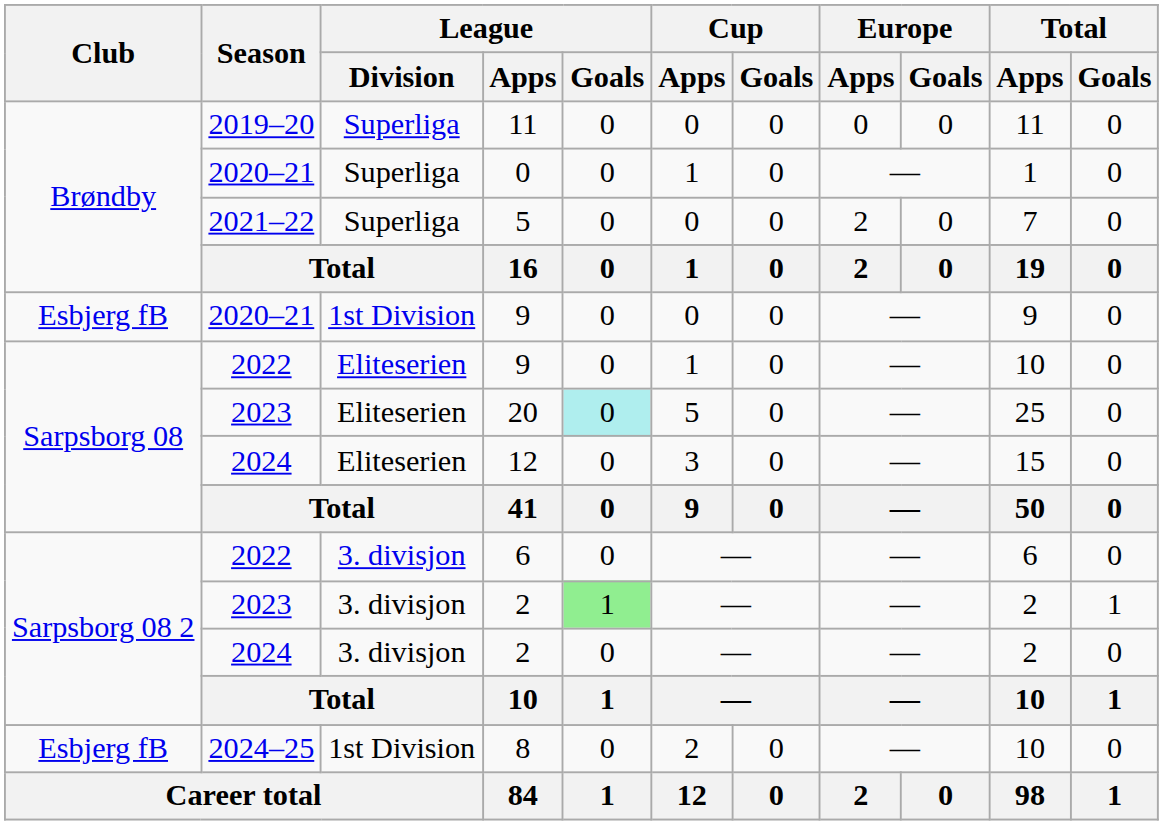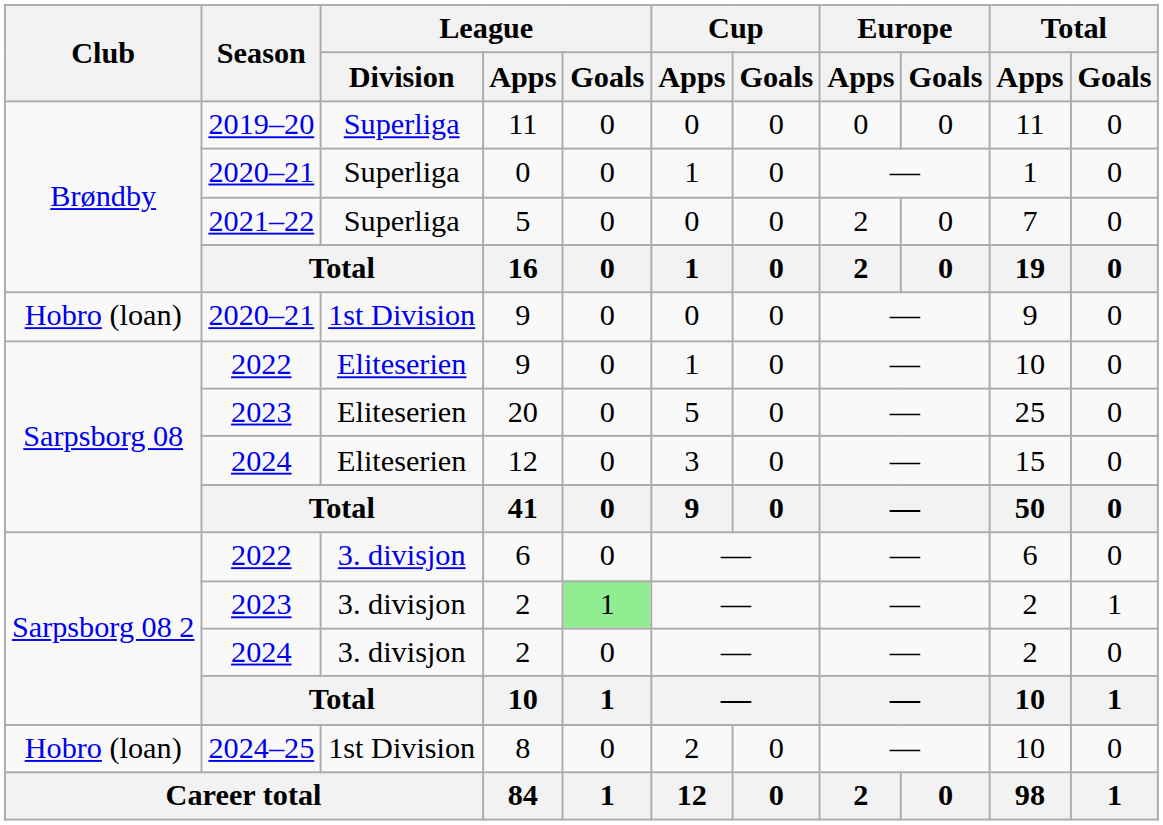 <table class="wikitable" style="text-align: center">
 <tr>
 <th rowspan="2">Club</th>
 <th rowspan="2">Season</th>
 <th colspan="3">League</th>
 <th colspan="2">Cup</th>
 <th colspan="2">Europe</th>
 <th colspan="3">Total</th>
 </tr>
 <tr>
 <th>Division</th>
 <th>Apps</th>
 <th>Goals</th>
 <th>Apps</th>
 <th>Goals</th>
 <th>Apps</th>
 <th>Goals</th>
 <th>Apps</th>
 <th>Goals</th>
 </tr>
 <tr>
 <td rowspan="4"><a href='#'>Brøndby</a></td>
 <td><a href='#'>2019–20</a></td>
 <td><a href='#'>Superliga</a></td>
 <td>11</td>
 <td>0</td>
 <td>0</td>
 <td>0</td>
 <td>0</td>
 <td>0</td>
 <td>11</td>
 <td>0</td>
 </tr>
 <tr>
 <td><a href='#'>2020–21</a></td>
 <td>Superliga</td>
 <td>0</td>
 <td>0</td>
 <td>1</td>
 <td>0</td>
 <td colspan="2">—</td>
 <td>1</td>
 <td>0</td>
 </tr>
 <tr>
 <td><a href='#'>2021–22</a></td>
 <td>Superliga</td>
 <td>5</td>
 <td>0</td>
 <td>0</td>
 <td>0</td>
 <td>2</td>
 <td>0</td>
 <td>7</td>
 <td>0</td>
 </tr>
 <tr>
 <th colspan="2">Total</th>
 <th>16</th>
 <th>0</th>
 <th>1</th>
 <th>0</th>
 <th>2</th>
 <th>0</th>
 <th>19</th>
 <th>0</th>
 </tr>
 <tr>
-<td rowspan="1"><a href='#'>Esbjerg fB</a></td>
+<td><a href='#'>Hobro</a> (loan)</td>
 <td><a href='#'>2020–21</a></td>
 <td><a href='#'>1st Division</a></td>
 <td>9</td>
 <td>0</td>
 <td>0</td>
 <td>0</td>
 <td colspan="2">—</td>
 <td>9</td>
 <td>0</td>
 </tr>
 <tr>
 <td rowspan="4"><a href='#'>Sarpsborg 08</a></td>
 <td><a href='#'>2022</a></td>
 <td><a href='#'>Eliteserien</a></td>
 <td>9</td>
 <td>0</td>
 <td>1</td>
 <td>0</td>
 <td colspan="2">—</td>
 <td>10</td>
 <td>0</td>
 </tr>
 <tr>
 <td><a href='#'>2023</a></td>
 <td>Eliteserien</td>
 <td>20</td>
-<td style="background: paleturquoise;">0</td>
+<td>0</td>
 <td>5</td>
 <td>0</td>
 <td colspan="2">—</td>
 <td>25</td>
 <td>0</td>
 </tr>
 <tr>
 <td><a href='#'>2024</a></td>
 <td>Eliteserien</td>
 <td>12</td>
 <td>0</td>
 <td>3</td>
 <td>0</td>
 <td colspan="2">—</td>
 <td>15</td>
 <td>0</td>
 </tr>
 <tr>
 <th colspan="2">Total</th>
 <th>41</th>
 <th>0</th>
 <th>9</th>
 <th>0</th>
 <th colspan="2">—</th>
 <th>50</th>
 <th>0</th>
 </tr>
 <tr>
 <td rowspan="4"><a href='#'>Sarpsborg 08 2</a></td>
 <td><a href='#'>2022</a></td>
 <td><a href='#'>3. divisjon</a></td>
 <td>6</td>
 <td>0</td>
 <td colspan="2">—</td>
 <td colspan="2">—</td>
 <td>6</td>
 <td>0</td>
 </tr>
 <tr>
 <td><a href='#'>2023</a></td>
 <td>3. divisjon</td>
 <td>2</td>
 <td style="background: lightgreen;">1</td>
 <td colspan="2">—</td>
 <td colspan="2">—</td>
 <td>2</td>
 <td>1</td>
 </tr>
 <tr>
 <td><a href='#'>2024</a></td>
 <td>3. divisjon</td>
 <td>2</td>
 <td>0</td>
 <td colspan="2">—</td>
 <td colspan="2">—</td>
 <td>2</td>
 <td>0</td>
 </tr>
 <tr>
 <th colspan="2">Total</th>
 <th>10</th>
 <th>1</th>
 <th colspan="2">—</th>
 <th colspan="2">—</th>
 <th>10</th>
 <th>1</th>
 </tr>
 <tr>
-<td rowspan="1"><a href='#'>Esbjerg fB</a></td>
+<td><a href='#'>Hobro</a> (loan)</td>
 <td><a href='#'>2024–25</a></td>
 <td>1st Division</td>
 <td>8</td>
 <td>0</td>
 <td>2</td>
 <td>0</td>
 <td colspan="2">—</td>
 <td>10</td>
 <td>0</td>
 </tr>
 <tr>
 <th colspan="3">Career total</th>
 <th>84</th>
 <th>1</th>
 <th>12</th>
 <th>0</th>
 <th>2</th>
 <th>0</th>
 <th>98</th>
 <th>1</th>
 </tr>
 </table>
